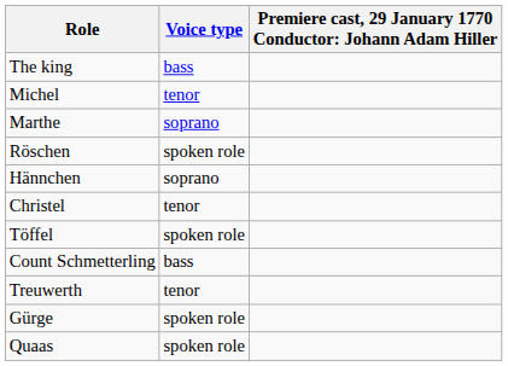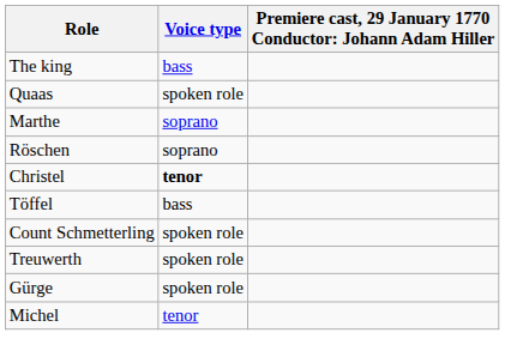 <table class="wikitable">
 <tr>
 <th>Role</th>
 <th><a href='#'>Voice type</a></th>
 <th>Premiere cast, 29 January 1770<br>Conductor: Johann Adam Hiller</th>
 </tr>
 <tr>
 <td>The king</td>
 <td><a href='#'>bass</a></td>
 <td></td>
 </tr>
 <tr>
-<td>Michel</td>
-<td><a href='#'>tenor</a></td>
+<td>Quaas</td>
+<td>spoken role</td>
 <td></td>
 </tr>
 <tr>
 <td>Marthe</td>
 <td><a href='#'>soprano</a></td>
 <td></td>
 </tr>
 <tr>
 <td>Röschen</td>
-<td>spoken role</td>
-<td></td>
-</tr>
-<tr>
-<td>Hännchen</td>
 <td>soprano</td>
 <td></td>
 </tr>
 <tr>
 <td>Christel</td>
-<td>tenor</td>
+<td><strong>tenor</strong></td>
 <td></td>
 </tr>
 <tr>
 <td>Töffel</td>
+<td>bass</td>
+<td></td>
+</tr>
+<tr>
+<td>Count Schmetterling</td>
 <td>spoken role</td>
 <td></td>
 </tr>
 <tr>
-<td>Count Schmetterling</td>
-<td>bass</td>
-<td></td>
-</tr>
-<tr>
 <td>Treuwerth</td>
-<td>tenor</td>
+<td>spoken role</td>
 <td></td>
 </tr>
 <tr>
 <td>Gürge</td>
 <td>spoken role</td>
 <td></td>
 </tr>
 <tr>
-<td>Quaas</td>
-<td>spoken role</td>
+<td>Michel</td>
+<td><a href='#'>tenor</a></td>
 <td></td>
 </tr>
 </table>
